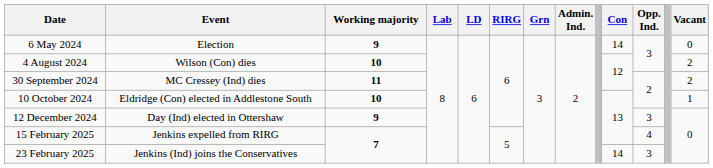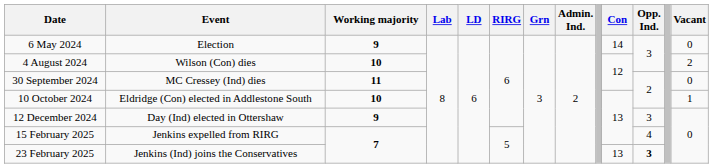 <table class="wikitable" style="text-align: center; font-size: 85%">
 <tr>
 <th>Date</th>
 <th>Event</th>
 <th>Working majority</th>
 <th style="width: 4.5%;"><a href='#'>Lab</a></th>
 <th style="width: 4.5%;"><a href='#'>LD</a></th>
 <th style="width: 4.5%;"><a href='#'>RIRG</a></th>
 <th style="width: 4.5%;"><a href='#'>Grn</a></th>
 <th style="width: 4.5%;">Admin. Ind.</th>
 <th rowspan="9" style="background: silver;"></th>
 <th style="width: 4.5%;"><a href='#'>Con</a></th>
 <th style="width: 4.5%;">Opp. Ind.</th>
 <th rowspan="9" style="background: silver;"></th>
 <th style="width: 4.5%;">Vacant</th>
 </tr>
 <tr>
 <td>6 May 2024</td>
 <td>Election</td>
 <td><strong>9</strong></td>
 <td rowspan="7">8</td>
 <td rowspan="7">6</td>
 <td rowspan="5">6</td>
 <td rowspan="7">3</td>
 <td rowspan="7">2</td>
 <td>14</td>
 <td rowspan="2">3</td>
 <td>0</td>
 </tr>
 <tr>
 <td>4 August 2024</td>
 <td>Wilson (Con) dies</td>
 <td><strong>10</strong></td>
 <td rowspan="2">12</td>
 <td>2</td>
 </tr>
 <tr>
 <td>30 September 2024</td>
 <td>MC Cressey (Ind) dies</td>
 <td><strong>11</strong></td>
 <td rowspan="2">2</td>
-<td>2</td>
+<td>0</td>
 </tr>
 <tr>
 <td>10 October 2024</td>
 <td>Eldridge (Con) elected in Addlestone South</td>
 <td><strong>10</strong></td>
 <td rowspan="3">13</td>
 <td>1</td>
 </tr>
 <tr>
 <td>12 December 2024</td>
 <td>Day (Ind) elected in Ottershaw</td>
 <td><strong>9</strong></td>
 <td>3</td>
 <td rowspan="3">0</td>
 </tr>
 <tr>
 <td>15 February 2025</td>
 <td>Jenkins expelled from RIRG</td>
 <td rowspan="2"><strong>7</strong></td>
 <td rowspan="2">5</td>
 <td>4</td>
 </tr>
 <tr>
 <td>23 February 2025</td>
 <td>Jenkins (Ind) joins the Conservatives</td>
-<td>14</td>
-<td>3</td>
+<td>13</td>
+<td><strong>3</strong></td>
 </tr>
 </table>
